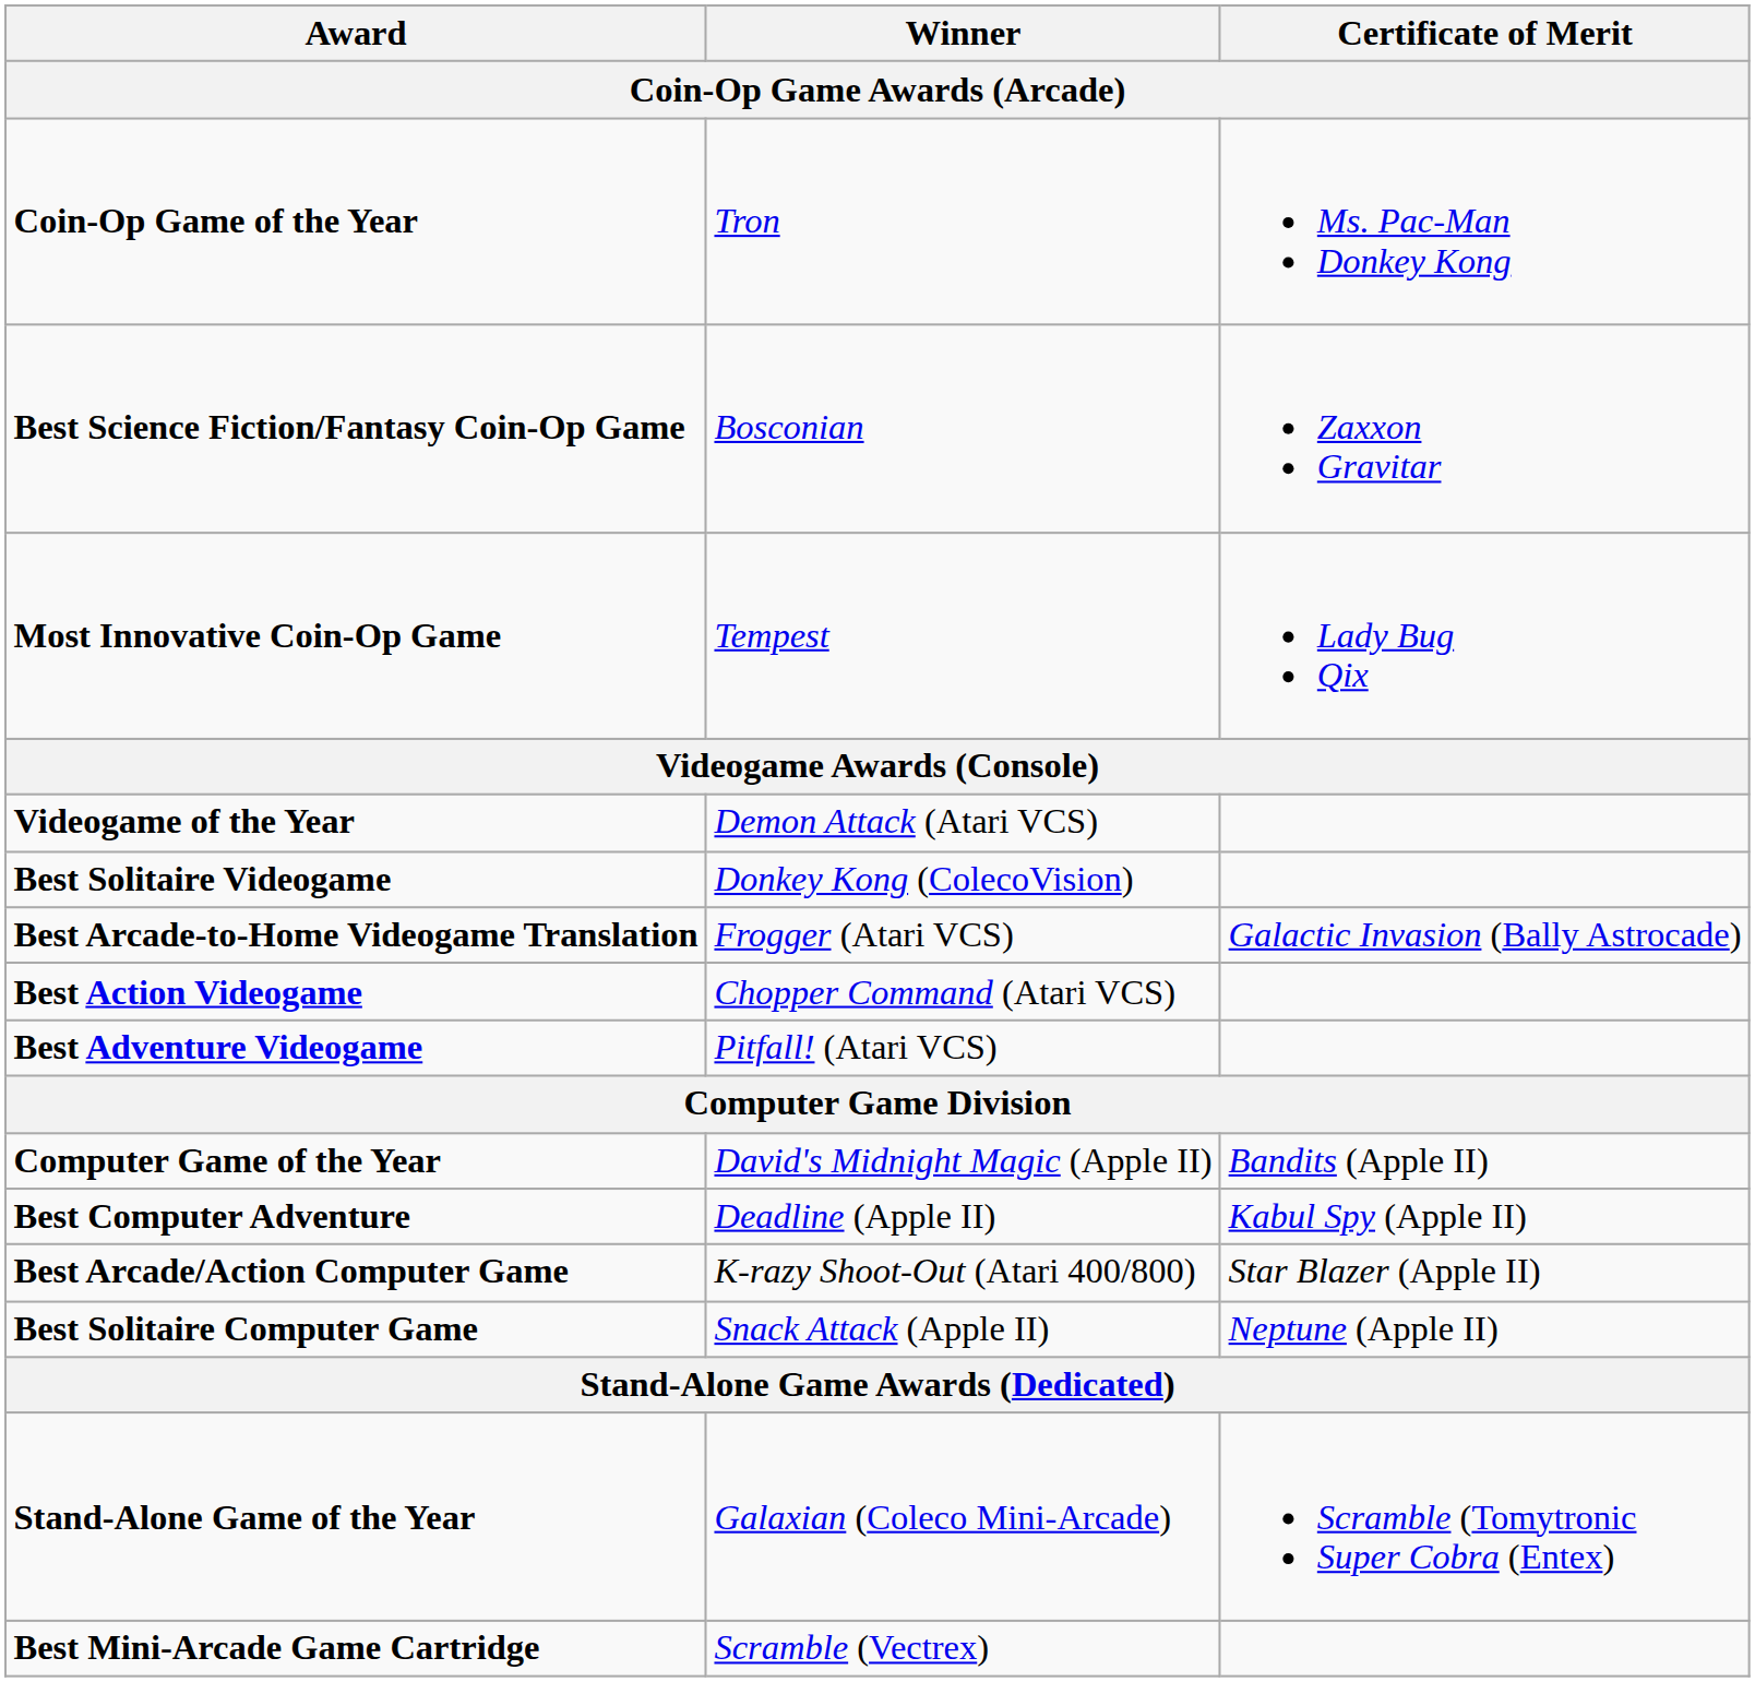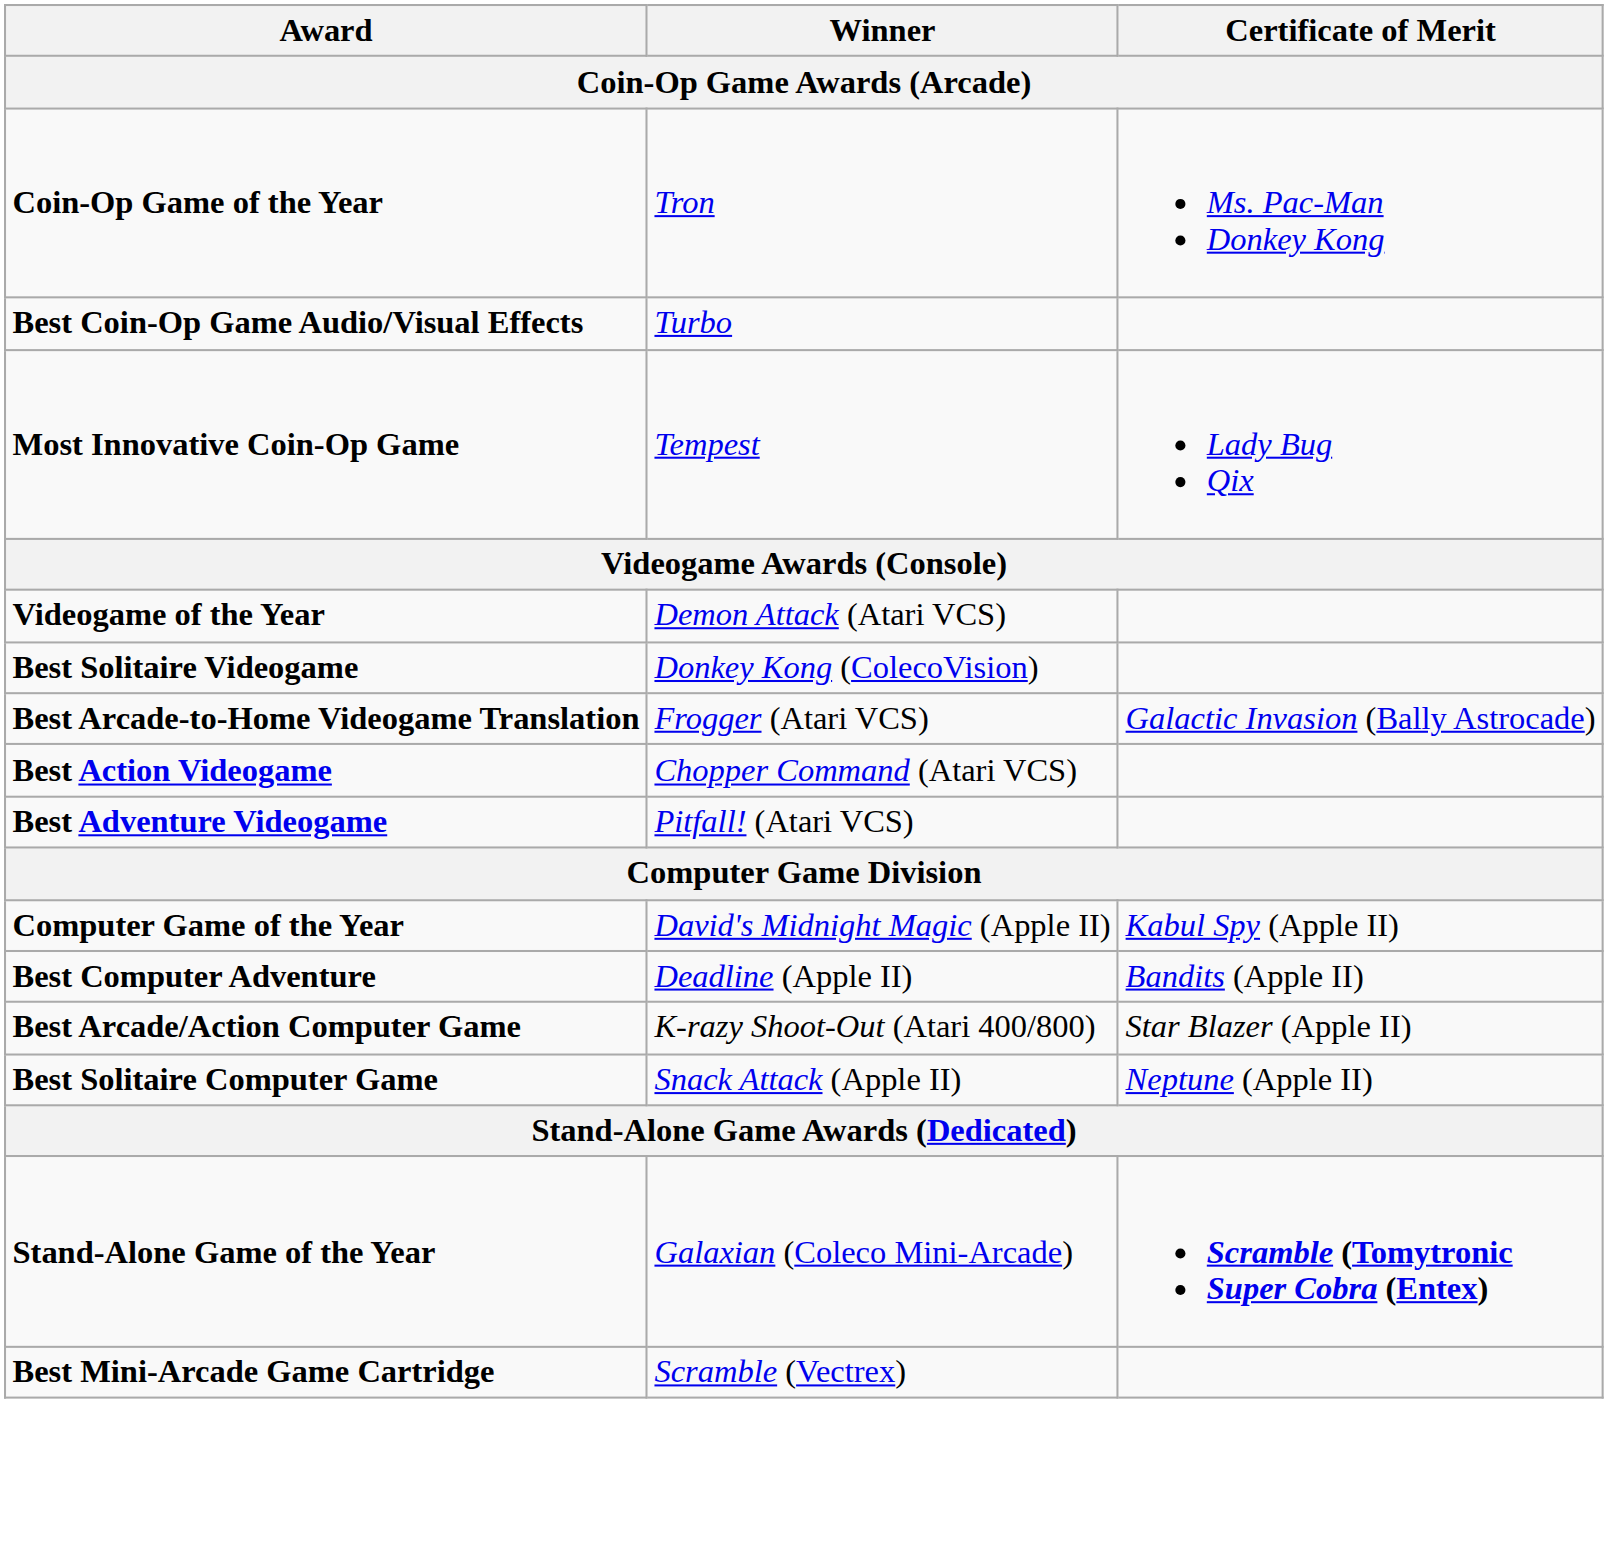 <table class="wikitable" border="1">
 <tr>
 <th>Award</th>
 <th>Winner</th>
 <th>Certificate of Merit</th>
 </tr>
 <tr>
 <th colspan="3">Coin-Op Game Awards (Arcade)</th>
 </tr>
 <tr>
 <td><strong>Coin-Op Game of the Year</strong></td>
 <td><em><a href='#'>Tron</a></em></td>
 <td><br><ul><li><em><a href='#'>Ms. Pac-Man</a></em></li><li><em><a href='#'>Donkey Kong</a></em></li></ul></td>
 </tr>
 <tr>
-<td><strong>Best Science Fiction/Fantasy Coin-Op Game</strong></td>
-<td><em><a href='#'>Bosconian</a></em></td>
-<td><br><ul><li><em><a href='#'>Zaxxon</a></em></li><li><em><a href='#'>Gravitar</a></em></li></ul></td>
+<td><strong>Best Coin-Op Game Audio/Visual Effects</strong></td>
+<td><em><a href='#'>Turbo</a></em></td>
+<td></td>
 </tr>
 <tr>
 <td><strong>Most Innovative Coin-Op Game</strong></td>
 <td><em><a href='#'>Tempest</a></em></td>
 <td><br><ul><li><em><a href='#'>Lady Bug</a></em></li><li><em><a href='#'>Qix</a></em></li></ul></td>
 </tr>
 <tr>
 <th colspan="3">Videogame Awards (Console)</th>
 </tr>
 <tr>
 <td><strong>Videogame of the Year</strong></td>
 <td><em><a href='#'>Demon Attack</a></em> (Atari VCS)</td>
 <td></td>
 </tr>
 <tr>
 <td><strong>Best Solitaire Videogame</strong></td>
 <td><em><a href='#'>Donkey Kong</a></em> (<a href='#'>ColecoVision</a>)</td>
 <td></td>
 </tr>
 <tr>
 <td><strong>Best Arcade-to-Home Videogame Translation</strong></td>
 <td><em><a href='#'>Frogger</a></em> (Atari VCS)</td>
 <td><em><a href='#'>Galactic Invasion</a></em> (<a href='#'>Bally Astrocade</a>)</td>
 </tr>
 <tr>
 <td><strong>Best <a href='#'>Action Videogame</a></strong></td>
 <td><em><a href='#'>Chopper Command</a></em> (Atari VCS)</td>
 <td></td>
 </tr>
 <tr>
 <td><strong>Best <a href='#'>Adventure Videogame</a></strong></td>
 <td><em><a href='#'>Pitfall!</a></em> (Atari VCS)</td>
 <td></td>
 </tr>
 <tr>
 <th colspan="3">Computer Game Division</th>
 </tr>
 <tr>
 <td><strong>Computer Game of the Year</strong></td>
 <td><em><a href='#'>David's Midnight Magic</a></em> (Apple II)</td>
-<td><em><a href='#'>Bandits</a></em> (Apple II)</td>
+<td><em><a href='#'>Kabul Spy</a></em> (Apple II)</td>
 </tr>
 <tr>
 <td><strong>Best Computer Adventure</strong></td>
 <td><em><a href='#'>Deadline</a></em> (Apple II)</td>
-<td><em><a href='#'>Kabul Spy</a></em> (Apple II)</td>
+<td><em><a href='#'>Bandits</a></em> (Apple II)</td>
 </tr>
 <tr>
 <td><strong>Best Arcade/Action Computer Game</strong></td>
 <td><em>K-razy Shoot-Out</em> (Atari 400/800)</td>
 <td><em>Star Blazer</em> (Apple II)</td>
 </tr>
 <tr>
 <td><strong>Best Solitaire Computer Game</strong></td>
 <td><em><a href='#'>Snack Attack</a></em> (Apple II)</td>
 <td><em><a href='#'>Neptune</a></em> (Apple II)</td>
 </tr>
 <tr>
 <th colspan="3">Stand-Alone Game Awards (<a href='#'>Dedicated</a>)</th>
 </tr>
 <tr>
 <td><strong>Stand-Alone Game of the Year</strong></td>
 <td><em><a href='#'>Galaxian</a></em> (<a href='#'>Coleco Mini-Arcade</a>)</td>
-<td><br><ul><li><em><a href='#'>Scramble</a></em> (<a href='#'>Tomytronic</a></li><li><em><a href='#'>Super Cobra</a></em> (<a href='#'>Entex</a>)</li></ul></td>
+<td><strong><br><ul><li><em><a href='#'>Scramble</a></em> (<a href='#'>Tomytronic</a></li><li><em><a href='#'>Super Cobra</a></em> (<a href='#'>Entex</a>)</li></ul></strong></td>
 </tr>
 <tr>
 <td><strong>Best Mini-Arcade Game Cartridge</strong></td>
 <td><em><a href='#'>Scramble</a></em> (<a href='#'>Vectrex</a>)</td>
 <td></td>
 </tr>
 </table>
